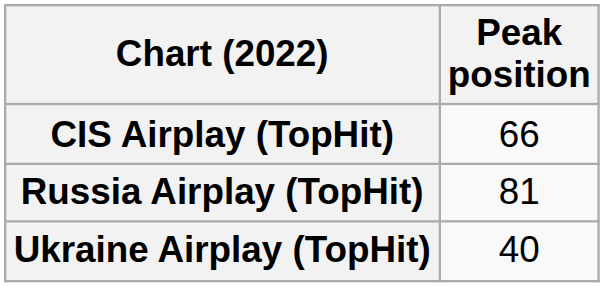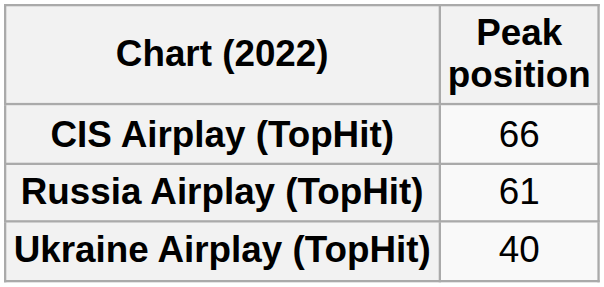 <table class="wikitable plainrowheaders sortable" style="text-align:center">
 <tr>
 <th scope="col">Chart (2022)</th>
 <th scope="col">Peak<br>position</th>
 </tr>
 <tr>
 <th scope="row">CIS Airplay (TopHit)</th>
 <td>66</td>
 </tr>
 <tr>
 <th scope="row">Russia Airplay (TopHit)</th>
-<td>81</td>
+<td>61</td>
 </tr>
 <tr>
 <th scope="row">Ukraine Airplay (TopHit)</th>
 <td>40</td>
 </tr>
 </table>
